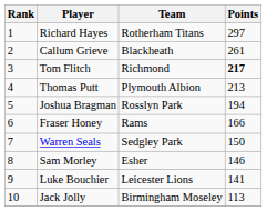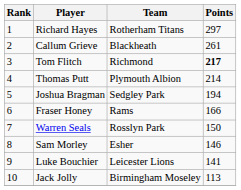 <table class="wikitable">
 <tr>
 <th>Rank</th>
 <th>Player</th>
 <th>Team</th>
 <th>Points</th>
 </tr>
 <tr>
 <td>1</td>
 <td>Richard Hayes</td>
 <td>Rotherham Titans</td>
 <td>297</td>
 </tr>
 <tr>
 <td>2</td>
 <td>Callum Grieve</td>
 <td>Blackheath</td>
 <td>261</td>
 </tr>
 <tr>
 <td>3</td>
 <td>Tom Flitch</td>
 <td>Richmond</td>
 <td><strong>217</strong></td>
 </tr>
 <tr>
 <td>4</td>
 <td>Thomas Putt</td>
 <td>Plymouth Albion</td>
-<td>213</td>
+<td>214</td>
 </tr>
 <tr>
 <td>5</td>
 <td>Joshua Bragman</td>
-<td>Rosslyn Park</td>
+<td>Sedgley Park</td>
 <td>194</td>
 </tr>
 <tr>
 <td>6</td>
 <td>Fraser Honey</td>
 <td>Rams</td>
 <td>166</td>
 </tr>
 <tr>
 <td>7</td>
 <td><a href='#'>Warren Seals</a></td>
-<td>Sedgley Park</td>
+<td>Rosslyn Park</td>
 <td>150</td>
 </tr>
 <tr>
 <td>8</td>
 <td>Sam Morley</td>
 <td>Esher</td>
 <td>146</td>
 </tr>
 <tr>
 <td>9</td>
 <td>Luke Bouchier</td>
 <td>Leicester Lions</td>
 <td>141</td>
 </tr>
 <tr>
 <td>10</td>
 <td>Jack Jolly</td>
 <td>Birmingham Moseley</td>
 <td>113</td>
 </tr>
 <tr>
 </tr>
 </table>
